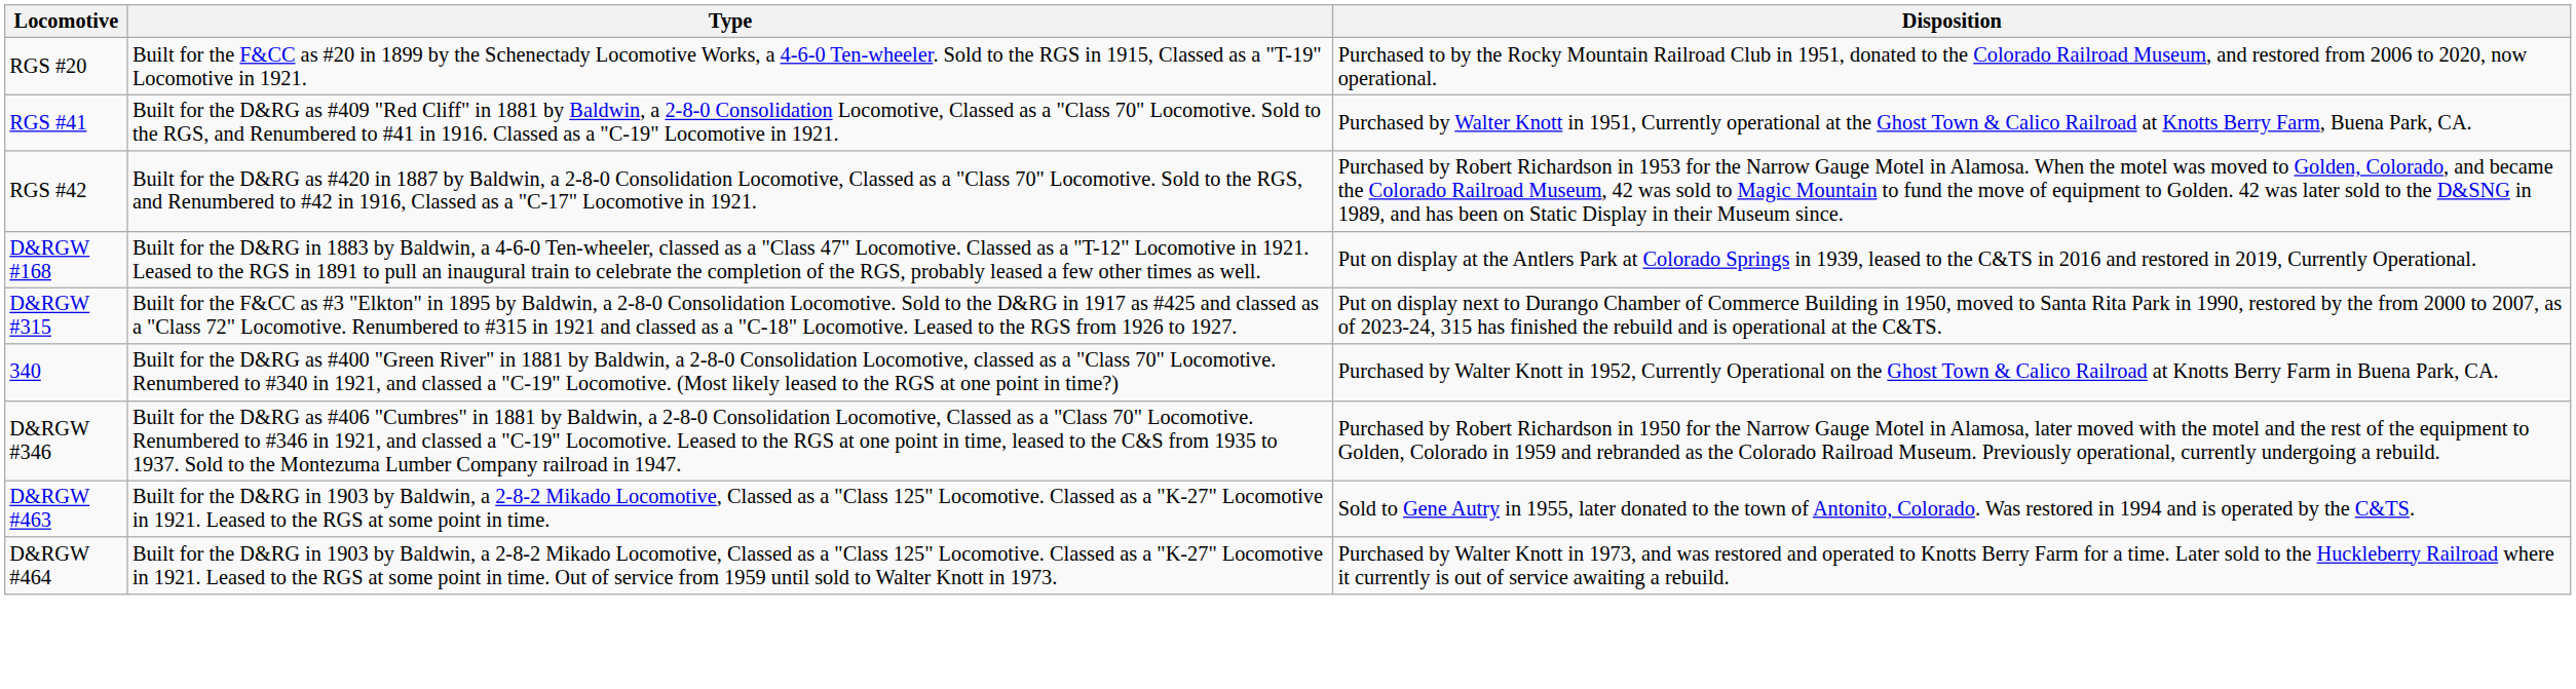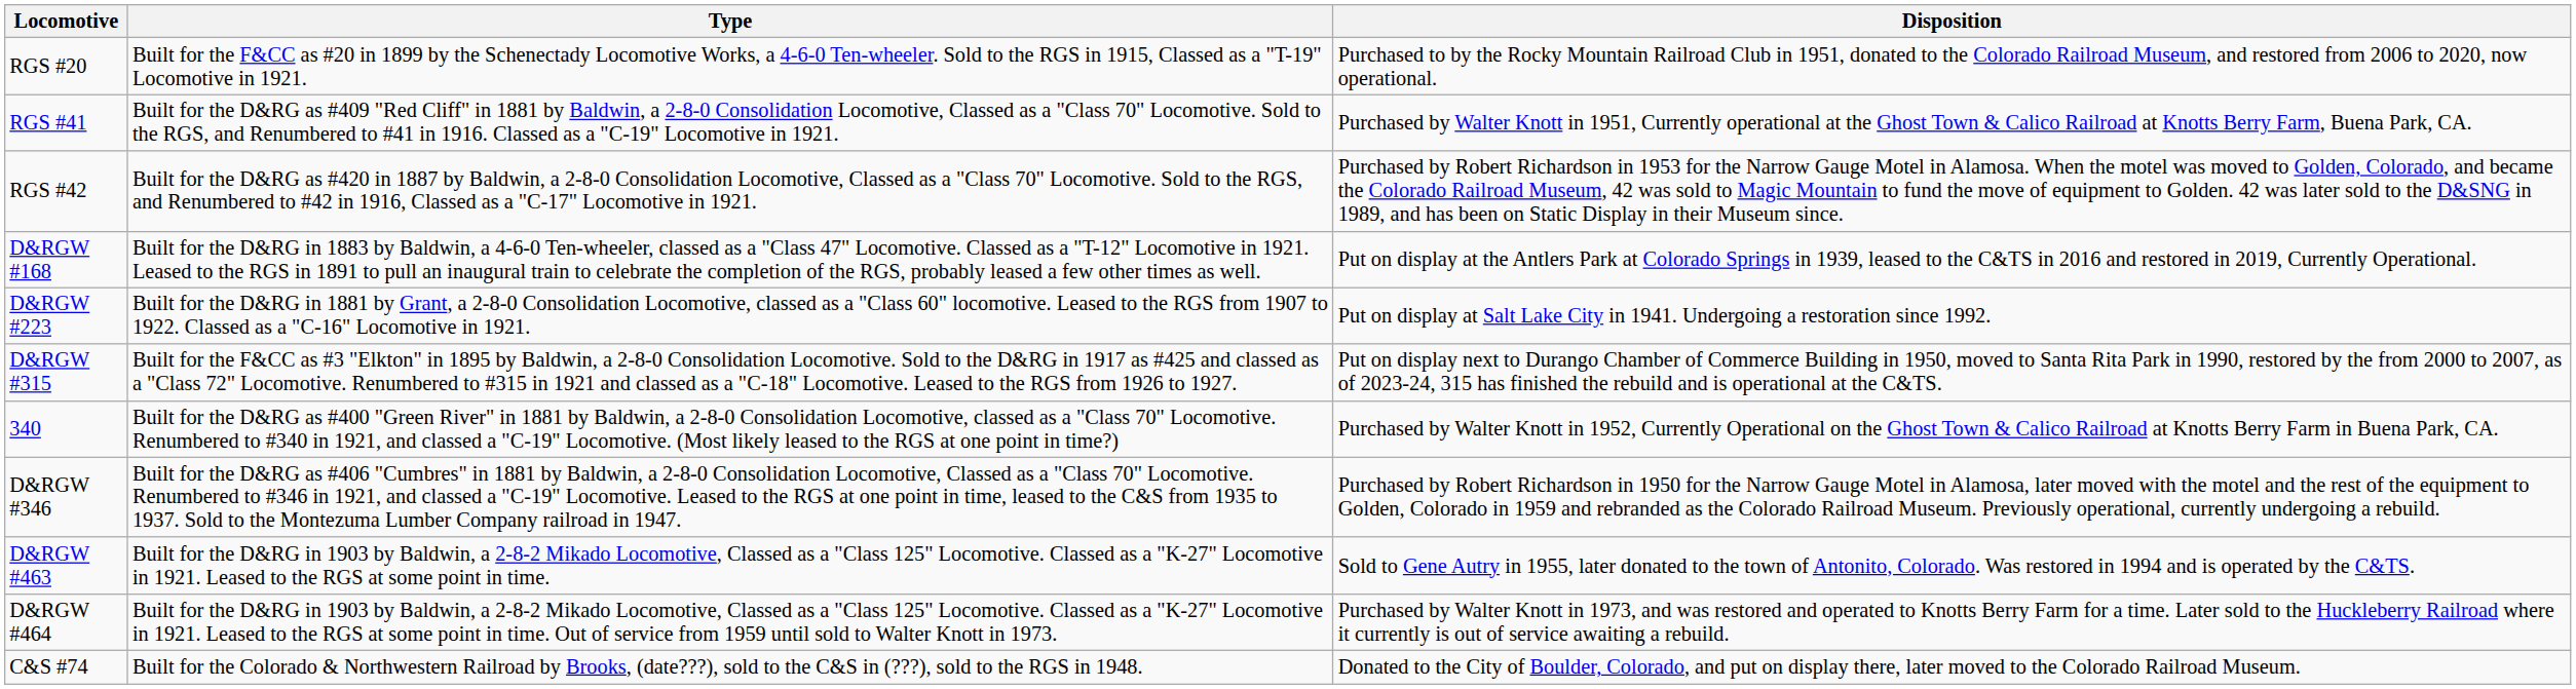 <table class="wikitable">
 <tr>
 <th>Locomotive</th>
 <th>Type</th>
 <th>Disposition</th>
 </tr>
 <tr>
 <td>RGS #20</td>
 <td>Built for the <a href='#'>F&CC</a> as #20 in 1899 by the Schenectady Locomotive Works, a <a href='#'>4-6-0 Ten-wheeler</a>. Sold to the RGS in 1915, Classed as a "T-19" Locomotive in 1921.</td>
 <td>Purchased to by the Rocky Mountain Railroad Club in 1951, donated to the <a href='#'>Colorado Railroad Museum</a>, and restored from 2006 to 2020, now operational.</td>
 </tr>
 <tr>
 <td><a href='#'>RGS #41</a></td>
 <td>Built for the D&RG as #409 "Red Cliff" in 1881 by <a href='#'>Baldwin</a>, a <a href='#'>2-8-0 Consolidation</a> Locomotive, Classed as a "Class 70" Locomotive. Sold to the RGS, and Renumbered to #41 in 1916. Classed as a "C-19" Locomotive in 1921.</td>
 <td>Purchased by <a href='#'>Walter Knott</a> in 1951, Currently operational at the <a href='#'>Ghost Town & Calico Railroad</a> at <a href='#'>Knotts Berry Farm</a>, Buena Park, CA.</td>
 </tr>
 <tr>
 <td>RGS #42</td>
 <td>Built for the D&RG as #420 in 1887 by Baldwin, a 2-8-0 Consolidation Locomotive, Classed as a "Class 70" Locomotive. Sold to the RGS, and Renumbered to #42 in 1916, Classed as a "C-17" Locomotive in 1921.</td>
 <td>Purchased by Robert Richardson in 1953 for the Narrow Gauge Motel in Alamosa. When the motel was moved to <a href='#'>Golden, Colorado</a>, and became the <a href='#'>Colorado Railroad Museum</a>, 42 was sold to <a href='#'>Magic Mountain</a> to fund the move of equipment to Golden. 42 was later sold to the <a href='#'>D&SNG</a> in 1989, and has been on Static Display in their Museum since.</td>
 </tr>
 <tr>
 <td><a href='#'>D&RGW #168</a></td>
 <td>Built for the D&RG in 1883 by Baldwin, a 4-6-0 Ten-wheeler, classed as a "Class 47" Locomotive. Classed as a "T-12" Locomotive in 1921. Leased to the RGS in 1891 to pull an inaugural train to celebrate the completion of the RGS, probably leased a few other times as well.</td>
 <td>Put on display at the Antlers Park at <a href='#'>Colorado Springs</a> in 1939, leased to the C&TS in 2016 and restored in 2019, Currently Operational.</td>
 </tr>
 <tr>
+<td><a href='#'>D&RGW #223</a></td>
+<td>Built for the D&RG in 1881 by <a href='#'>Grant</a>, a 2-8-0 Consolidation Locomotive, classed as a "Class 60" locomotive. Leased to the RGS from 1907 to 1922. Classed as a "C-16" Locomotive in 1921.</td>
+<td>Put on display at <a href='#'>Salt Lake City</a> in 1941. Undergoing a restoration since 1992.</td>
+</tr>
+<tr>
 <td><a href='#'>D&RGW #315</a></td>
 <td>Built for the F&CC as #3 "Elkton" in 1895 by Baldwin, a 2-8-0 Consolidation Locomotive. Sold to the D&RG in 1917 as #425 and classed as a "Class 72" Locomotive. Renumbered to #315 in 1921 and classed as a "C-18" Locomotive. Leased to the RGS from 1926 to 1927.</td>
 <td>Put on display next to Durango Chamber of Commerce Building in 1950, moved to Santa Rita Park in 1990, restored by the  from 2000 to 2007, as of 2023-24, 315 has finished the rebuild and is operational at the C&TS.</td>
 </tr>
 <tr>
 <td><a href='#'>340</a></td>
 <td>Built for the D&RG as #400 "Green River" in 1881 by Baldwin, a 2-8-0 Consolidation Locomotive, classed as a "Class 70" Locomotive. Renumbered to #340 in 1921, and classed a "C-19" Locomotive. (Most likely leased to the RGS at one point in time?)</td>
 <td>Purchased by Walter Knott in 1952, Currently Operational on the <a href='#'>Ghost Town & Calico Railroad</a> at Knotts Berry Farm in Buena Park, CA.</td>
 </tr>
 <tr>
 <td>D&RGW #346</td>
 <td>Built for the D&RG as #406 "Cumbres" in 1881 by Baldwin, a 2-8-0 Consolidation Locomotive, Classed as a "Class 70" Locomotive. Renumbered to #346 in 1921, and classed a "C-19" Locomotive. Leased to the RGS at one point in time, leased to the C&S from 1935 to 1937. Sold to the Montezuma Lumber Company railroad in 1947.</td>
 <td>Purchased by Robert Richardson in 1950 for the Narrow Gauge Motel in Alamosa, later moved with the motel and the rest of the equipment to Golden, Colorado in 1959 and rebranded as the Colorado Railroad Museum. Previously operational, currently undergoing a rebuild.</td>
 </tr>
 <tr>
 <td><a href='#'>D&RGW #463</a></td>
 <td>Built for the D&RG in 1903 by Baldwin, a <a href='#'>2-8-2 Mikado Locomotive</a>, Classed as a "Class 125" Locomotive. Classed as a "K-27" Locomotive in 1921. Leased to the RGS at some point in time.</td>
 <td>Sold to <a href='#'>Gene Autry</a> in 1955, later donated to the town of <a href='#'>Antonito, Colorado</a>. Was restored in 1994 and is operated by the <a href='#'>C&TS</a>.</td>
 </tr>
 <tr>
 <td>D&RGW #464</td>
 <td>Built for the D&RG in 1903 by Baldwin, a 2-8-2 Mikado Locomotive, Classed as a "Class 125" Locomotive. Classed as a "K-27" Locomotive in 1921. Leased to the RGS at some point in time.  Out of service from 1959 until sold to Walter Knott in 1973.</td>
 <td>Purchased by Walter Knott in 1973, and was restored and operated to Knotts Berry Farm for a time. Later sold to the <a href='#'>Huckleberry Railroad</a> where it currently is out of service awaiting a rebuild.</td>
 </tr>
+<tr>
+<td>C&S #74</td>
+<td>Built for the Colorado & Northwestern Railroad by <a href='#'>Brooks</a>, (date???), sold to the C&S in (???), sold to the RGS in 1948.</td>
+<td>Donated to the City of <a href='#'>Boulder, Colorado</a>, and put on display there, later moved to the Colorado Railroad Museum.</td>
+</tr>
 </table>
